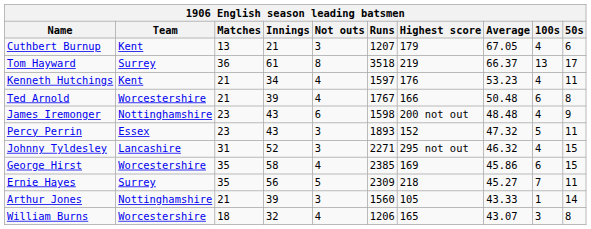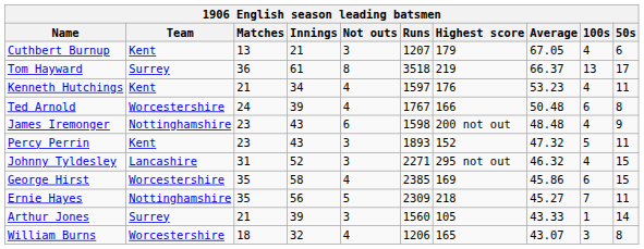 <table class="wikitable">
 <tr>
 <th bgcolor="#efefef" colspan="10">1906 English season leading batsmen</th>
 </tr>
 <tr bgcolor="#efefef">
 <th>Name</th>
 <th>Team</th>
 <th>Matches</th>
 <th>Innings</th>
 <th>Not outs</th>
 <th>Runs</th>
 <th>Highest score</th>
 <th>Average</th>
 <th>100s</th>
 <th>50s</th>
 </tr>
 <tr>
 <td><a href='#'>Cuthbert Burnup</a></td>
 <td><a href='#'>Kent</a></td>
 <td>13</td>
 <td>21</td>
 <td>3</td>
 <td>1207</td>
 <td>179</td>
 <td>67.05</td>
 <td>4</td>
 <td>6</td>
 </tr>
 <tr>
 <td><a href='#'>Tom Hayward</a></td>
 <td><a href='#'>Surrey</a></td>
 <td>36</td>
 <td>61</td>
 <td>8</td>
 <td>3518</td>
 <td>219</td>
 <td>66.37</td>
 <td>13</td>
 <td>17</td>
 </tr>
 <tr>
 <td><a href='#'>Kenneth Hutchings</a></td>
 <td><a href='#'>Kent</a></td>
 <td>21</td>
 <td>34</td>
 <td>4</td>
 <td>1597</td>
 <td>176</td>
 <td>53.23</td>
 <td>4</td>
 <td>11</td>
 </tr>
 <tr>
 <td><a href='#'>Ted Arnold</a></td>
 <td><a href='#'>Worcestershire</a></td>
-<td>21</td>
+<td>24</td>
 <td>39</td>
 <td>4</td>
 <td>1767</td>
 <td>166</td>
 <td>50.48</td>
 <td>6</td>
 <td>8</td>
 </tr>
 <tr>
 <td><a href='#'>James Iremonger</a></td>
 <td><a href='#'>Nottinghamshire</a></td>
 <td>23</td>
 <td>43</td>
 <td>6</td>
 <td>1598</td>
 <td>200 not out</td>
 <td>48.48</td>
 <td>4</td>
 <td>9</td>
 </tr>
 <tr>
 <td><a href='#'>Percy Perrin</a></td>
-<td><a href='#'>Essex</a></td>
+<td><a href='#'>Kent</a></td>
 <td>23</td>
 <td>43</td>
 <td>3</td>
 <td>1893</td>
 <td>152</td>
 <td>47.32</td>
 <td>5</td>
 <td>11</td>
 </tr>
 <tr>
 <td><a href='#'>Johnny Tyldesley</a></td>
 <td><a href='#'>Lancashire</a></td>
 <td>31</td>
 <td>52</td>
 <td>3</td>
 <td>2271</td>
 <td>295 not out</td>
 <td>46.32</td>
 <td>4</td>
 <td>15</td>
 </tr>
 <tr>
 <td><a href='#'>George Hirst</a></td>
 <td><a href='#'>Worcestershire</a></td>
 <td>35</td>
 <td>58</td>
 <td>4</td>
 <td>2385</td>
 <td>169</td>
 <td>45.86</td>
 <td>6</td>
 <td>15</td>
 </tr>
 <tr>
 <td><a href='#'>Ernie Hayes</a></td>
-<td><a href='#'>Surrey</a></td>
+<td><a href='#'>Nottinghamshire</a></td>
 <td>35</td>
 <td>56</td>
 <td>5</td>
 <td>2309</td>
 <td>218</td>
 <td>45.27</td>
 <td>7</td>
 <td>11</td>
 </tr>
 <tr>
 <td><a href='#'>Arthur Jones</a></td>
-<td><a href='#'>Nottinghamshire</a></td>
+<td><a href='#'>Surrey</a></td>
 <td>21</td>
 <td>39</td>
 <td>3</td>
 <td>1560</td>
 <td>105</td>
 <td>43.33</td>
 <td>1</td>
 <td>14</td>
 </tr>
 <tr>
 <td><a href='#'>William Burns</a></td>
 <td><a href='#'>Worcestershire</a></td>
 <td>18</td>
 <td>32</td>
 <td>4</td>
 <td>1206</td>
 <td>165</td>
 <td>43.07</td>
 <td>3</td>
 <td>8</td>
 </tr>
 </table>
